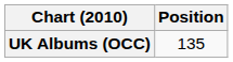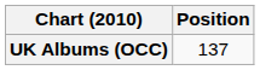 <table class="wikitable plainrowheaders" style="text-align:center">
 <tr>
 <th scope="col">Chart (2010)</th>
 <th scope="col">Position</th>
 </tr>
 <tr>
 <th scope="row">UK Albums (OCC)</th>
-<td>135</td>
+<td>137</td>
 </tr>
 </table>
